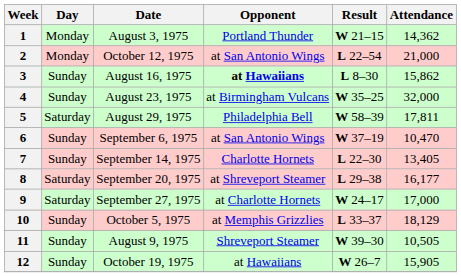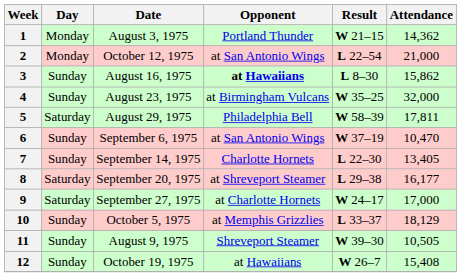 <table class="wikitable">
 <tr>
 <th>Week</th>
 <th>Day</th>
 <th>Date</th>
 <th>Opponent</th>
 <th>Result</th>
 <th>Attendance</th>
 </tr>
 <tr --- align="center" bgcolor="#CCFFCC">
 <th>1</th>
 <td>Monday</td>
 <td>August 3, 1975</td>
 <td><a href='#'>Portland Thunder</a></td>
 <td><strong>W</strong> 21–15</td>
 <td>14,362</td>
 </tr>
 <tr --- align="center" bgcolor="#FFCCCC">
 <th>2</th>
 <td>Monday</td>
 <td>October 12, 1975</td>
 <td>at <a href='#'>San Antonio Wings</a></td>
 <td><strong>L</strong> 22–54</td>
 <td>21,000</td>
 </tr>
 <tr --- align="center" bgcolor="#CCFFCC">
 <th>3</th>
 <td>Sunday</td>
 <td>August 16, 1975</td>
 <td><strong>at <a href='#'>Hawaiians</a></strong></td>
 <td><strong>L</strong> 8–30</td>
 <td>15,862</td>
 </tr>
 <tr --- align="center" bgcolor="#CCFFCC">
 <th>4</th>
 <td>Sunday</td>
 <td>August 23, 1975</td>
 <td>at <a href='#'>Birmingham Vulcans</a></td>
 <td><strong>W</strong> 35–25</td>
 <td>32,000</td>
 </tr>
 <tr --- align="center" bgcolor="#CCFFCC">
 <th>5</th>
 <td>Saturday</td>
 <td>August 29, 1975</td>
 <td><a href='#'>Philadelphia Bell</a></td>
 <td><strong>W</strong> 58–39</td>
 <td>17,811</td>
 </tr>
 <tr --- align="center" bgcolor="#FFCCCC">
 <th>6</th>
 <td>Sunday</td>
 <td>September 6, 1975</td>
 <td>at <a href='#'>San Antonio Wings</a></td>
 <td><strong>W</strong> 37–19</td>
 <td>10,470</td>
 </tr>
 <tr --- align="center" bgcolor="#FFCCCC">
 <th>7</th>
 <td>Sunday</td>
 <td>September 14, 1975</td>
 <td><a href='#'>Charlotte Hornets</a></td>
 <td><strong>L</strong> 22–30</td>
 <td>13,405</td>
 </tr>
 <tr --- align="center" bgcolor="#FFCCCC">
 <th>8</th>
 <td>Saturday</td>
 <td>September 20, 1975</td>
 <td>at <a href='#'>Shreveport Steamer</a></td>
 <td><strong>L</strong> 29–38</td>
 <td>16,177</td>
 </tr>
 <tr --- align="center" bgcolor="#CCFFCC">
 <th>9</th>
 <td>Saturday</td>
 <td>September 27, 1975</td>
 <td>at <a href='#'>Charlotte Hornets</a></td>
 <td><strong>W</strong> 24–17</td>
 <td>17,000</td>
 </tr>
 <tr --- align="center" bgcolor="#FFCCCC">
 <th>10</th>
 <td>Sunday</td>
 <td>October 5, 1975</td>
 <td>at <a href='#'>Memphis Grizzlies</a></td>
 <td><strong>L</strong> 33–37</td>
 <td>18,129</td>
 </tr>
 <tr --- align="center" bgcolor="#CCFFCC">
 <th>11</th>
 <td>Sunday</td>
 <td>August 9, 1975</td>
 <td><a href='#'>Shreveport Steamer</a></td>
 <td><strong>W</strong> 39–30</td>
 <td>10,505</td>
 </tr>
 <tr --- align="center" bgcolor="#CCFFCC">
 <th>12</th>
 <td>Sunday</td>
 <td>October 19, 1975</td>
 <td>at <a href='#'>Hawaiians</a></td>
 <td><strong>W</strong> 26–7</td>
-<td>15,905</td>
+<td>15,408</td>
 </tr>
 <tr --->
 </tr>
 </table>
